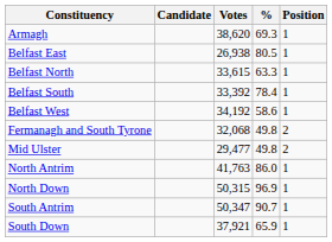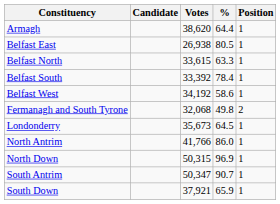 <table class="wikitable sortable">
 <tr>
 <th>Constituency</th>
 <th>Candidate</th>
 <th>Votes</th>
 <th>%</th>
 <th>Position</th>
 </tr>
 <tr>
 <td><a href='#'>Armagh</a></td>
 <td></td>
 <td>38,620</td>
-<td>69.3</td>
+<td>64.4</td>
 <td>1</td>
 </tr>
 <tr>
 <td><a href='#'>Belfast East</a></td>
 <td></td>
 <td>26,938</td>
 <td>80.5</td>
 <td>1</td>
 </tr>
 <tr>
 <td><a href='#'>Belfast North</a></td>
 <td></td>
 <td>33,615</td>
 <td>63.3</td>
 <td>1</td>
 </tr>
 <tr>
 <td><a href='#'>Belfast South</a></td>
 <td></td>
 <td>33,392</td>
 <td>78.4</td>
 <td>1</td>
 </tr>
 <tr>
 <td><a href='#'>Belfast West</a></td>
 <td></td>
 <td>34,192</td>
 <td>58.6</td>
 <td>1</td>
 </tr>
 <tr>
 <td><a href='#'>Fermanagh and South Tyrone</a></td>
 <td></td>
 <td>32,068</td>
 <td>49.8</td>
 <td>2</td>
 </tr>
 <tr>
-<td><a href='#'>Mid Ulster</a></td>
+<td><a href='#'>Londonderry</a></td>
 <td></td>
-<td>29,477</td>
-<td>49.8</td>
-<td>2</td>
+<td>35,673</td>
+<td>64.5</td>
+<td>1</td>
 </tr>
 <tr>
 <td><a href='#'>North Antrim</a></td>
 <td></td>
-<td>41,763</td>
+<td>41,766</td>
 <td>86.0</td>
 <td>1</td>
 </tr>
 <tr>
 <td><a href='#'>North Down</a></td>
 <td></td>
 <td>50,315</td>
 <td>96.9</td>
 <td>1</td>
 </tr>
 <tr>
 <td><a href='#'>South Antrim</a></td>
 <td></td>
 <td>50,347</td>
 <td>90.7</td>
 <td>1</td>
 </tr>
 <tr>
 <td><a href='#'>South Down</a></td>
 <td></td>
 <td>37,921</td>
 <td>65.9</td>
 <td>1</td>
 </tr>
 </table>
